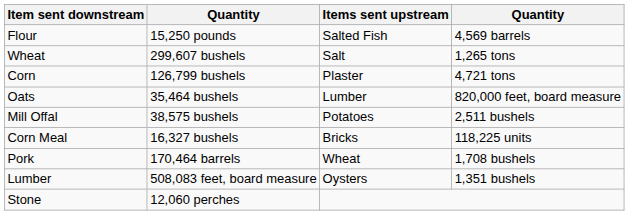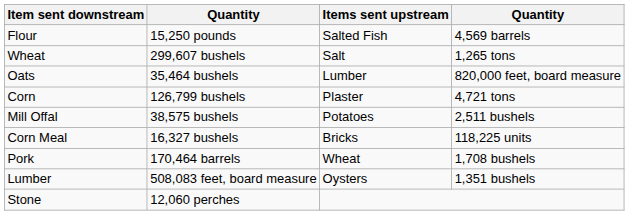 <table class="wikitable">
 <tr>
 <th>Item sent downstream</th>
 <th>Quantity</th>
 <th>Items sent upstream</th>
 <th>Quantity</th>
 </tr>
 <tr>
 <td>Flour</td>
 <td>15,250 pounds</td>
 <td>Salted Fish</td>
 <td>4,569 barrels</td>
 </tr>
 <tr>
 <td>Wheat</td>
 <td>299,607 bushels</td>
 <td>Salt</td>
 <td>1,265 tons</td>
 </tr>
 <tr>
+<td>Oats</td>
+<td>35,464 bushels</td>
+<td>Lumber</td>
+<td>820,000 feet, board measure</td>
+</tr>
+<tr>
 <td>Corn</td>
 <td>126,799 bushels</td>
 <td>Plaster</td>
 <td>4,721 tons</td>
-</tr>
-<tr>
-<td>Oats</td>
-<td>35,464 bushels</td>
-<td>Lumber</td>
-<td>820,000 feet, board measure</td>
 </tr>
 <tr>
 <td>Mill Offal</td>
 <td>38,575 bushels</td>
 <td>Potatoes</td>
 <td>2,511 bushels</td>
 </tr>
 <tr>
 <td>Corn Meal</td>
 <td>16,327 bushels</td>
 <td>Bricks</td>
 <td>118,225 units</td>
 </tr>
 <tr>
 <td>Pork</td>
 <td>170,464 barrels</td>
 <td>Wheat</td>
 <td>1,708 bushels</td>
 </tr>
 <tr>
 <td>Lumber</td>
 <td>508,083 feet, board measure</td>
 <td>Oysters</td>
 <td>1,351 bushels</td>
 </tr>
 <tr>
 <td>Stone</td>
 <td>12,060 perches</td>
 </tr>
 </table>
